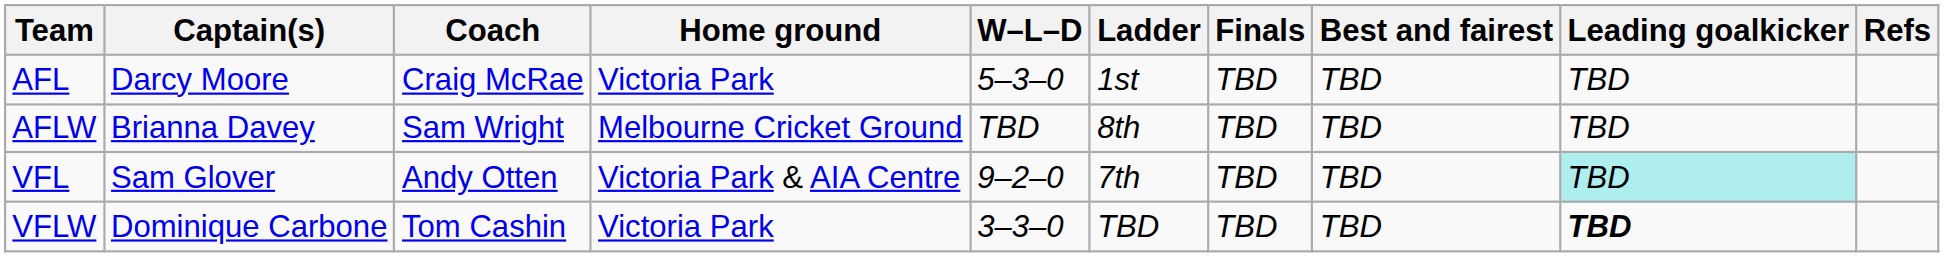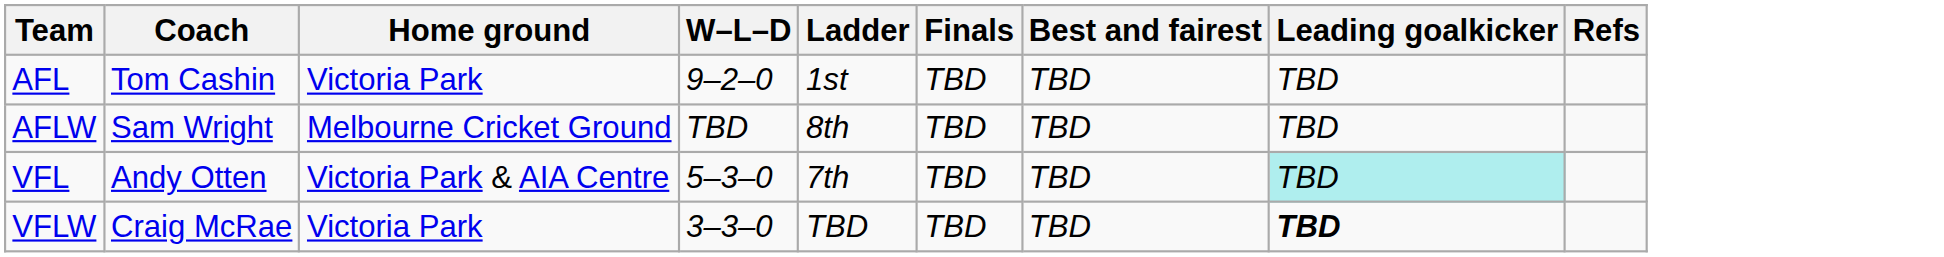 <table class="wikitable" style="font-size:90%;">
 <tr>
 <th>Team</th>
-<th>Captain(s)</th>
 <th>Coach</th>
 <th>Home ground</th>
 <th>W–L–D</th>
 <th>Ladder</th>
 <th>Finals</th>
 <th>Best and fairest</th>
 <th>Leading goalkicker</th>
 <th>Refs</th>
 </tr>
 <tr>
 <td><a href='#'>AFL</a></td>
-<td><a href='#'>Darcy Moore</a></td>
-<td><a href='#'>Craig McRae</a></td>
+<td><a href='#'>Tom Cashin</a></td>
 <td><a href='#'>Victoria Park</a></td>
-<td><em>5–3–0</em></td>
+<td><em>9–2–0</em></td>
 <td><em>1st</em></td>
 <td><em>TBD</em></td>
 <td><em>TBD</em></td>
 <td><em>TBD</em></td>
 <td style="text-align:center;"></td>
 </tr>
 <tr>
 <td><a href='#'>AFLW</a></td>
-<td><a href='#'>Brianna Davey</a></td>
 <td><a href='#'>Sam Wright</a></td>
 <td><a href='#'>Melbourne Cricket Ground</a></td>
 <td><em>TBD</em></td>
 <td><em>8th</em></td>
 <td><em>TBD</em></td>
 <td><em>TBD</em></td>
 <td><em>TBD</em></td>
 <td style="text-align:center;"></td>
 </tr>
 <tr>
 <td><a href='#'>VFL</a></td>
-<td><a href='#'>Sam Glover</a></td>
 <td><a href='#'>Andy Otten</a></td>
 <td><a href='#'>Victoria Park</a> & <a href='#'>AIA Centre</a></td>
-<td><em>9–2–0</em></td>
+<td><em>5–3–0</em></td>
 <td><em>7th</em></td>
 <td><em>TBD</em></td>
 <td><em>TBD</em></td>
 <td style="background: paleturquoise;"><em>TBD</em></td>
 <td style="text-align:center;"></td>
 </tr>
 <tr>
 <td><a href='#'>VFLW</a></td>
-<td><a href='#'>Dominique Carbone</a></td>
-<td><a href='#'>Tom Cashin</a></td>
+<td><a href='#'>Craig McRae</a></td>
 <td><a href='#'>Victoria Park</a></td>
 <td><em>3–3–0</em></td>
 <td><em>TBD</em></td>
 <td><em>TBD</em></td>
 <td><em>TBD</em></td>
 <td><strong><em>TBD</em></strong></td>
 <td style="text-align:center;"></td>
 </tr>
 </table>
